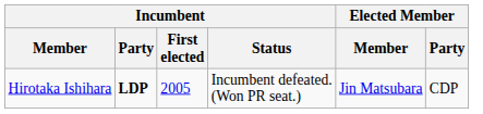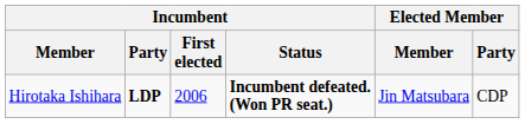 <table class="wikitable sortable">
 <tr>
 <th colspan=4>Incumbent</th>
 <th colspan=2>Elected Member</th>
 </tr>
 <tr>
 <th>Member</th>
 <th>Party</th>
 <th>First<br>elected</th>
 <th>Status</th>
 <th>Member</th>
 <th>Party</th>
 </tr>
 <tr>
 <td><a href='#'>Hirotaka Ishihara</a></td>
 <td><strong>LDP</strong></td>
-<td><a href='#'>2005</a></td>
-<td>Incumbent defeated.<br>(Won PR seat.)</td>
+<td><a href='#'>2006</a></td>
+<td><strong>Incumbent defeated.<br>(Won PR seat.)</strong></td>
 <td><a href='#'>Jin Matsubara</a></td>
 <td>CDP</td>
 </tr>
 </table>
